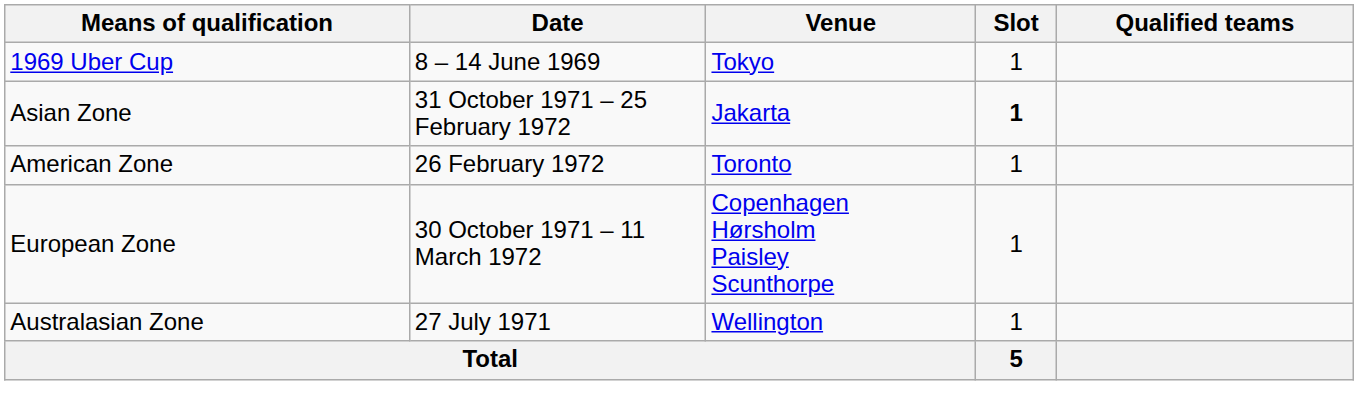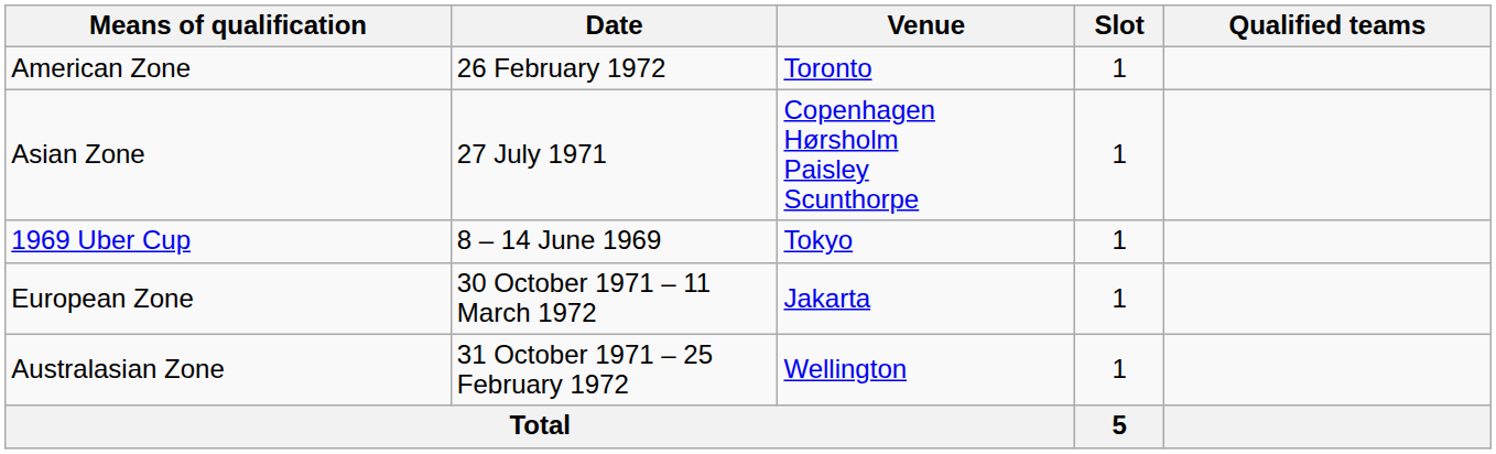 <table class="wikitable" width="900">
 <tr>
 <th width="30%">Means of qualification</th>
 <th width="22%">Date</th>
 <th width="20%">Venue</th>
 <th width="6%">Slot</th>
 <th width="22%">Qualified teams</th>
 </tr>
 <tr>
+<td>American Zone</td>
+<td>26 February 1972</td>
+<td><a href='#'>Toronto</a></td>
+<td align="center">1</td>
+<td></td>
+</tr>
+<tr>
+<td>Asian Zone</td>
+<td>27 July 1971</td>
+<td><a href='#'>Copenhagen</a><br><a href='#'>Hørsholm</a><br><a href='#'>Paisley</a><br><a href='#'>Scunthorpe</a></td>
+<td align="center">1</td>
+<td></td>
+</tr>
+<tr>
 <td><a href='#'>1969 Uber Cup</a></td>
 <td>8 – 14 June 1969</td>
 <td><a href='#'>Tokyo</a></td>
 <td align="center">1</td>
 <td></td>
 </tr>
 <tr>
-<td>Asian Zone</td>
-<td>31 October 1971 – 25 February 1972</td>
-<td><a href='#'>Jakarta</a></td>
-<td align="center"><strong>1</strong></td>
-<td></td>
-</tr>
-<tr>
-<td>American Zone</td>
-<td>26 February 1972</td>
-<td><a href='#'>Toronto</a></td>
-<td align="center">1</td>
-<td></td>
-</tr>
-<tr>
 <td>European Zone</td>
 <td>30 October 1971 – 11 March 1972</td>
-<td><a href='#'>Copenhagen</a><br><a href='#'>Hørsholm</a><br><a href='#'>Paisley</a><br><a href='#'>Scunthorpe</a></td>
+<td><a href='#'>Jakarta</a></td>
 <td align="center">1</td>
 <td></td>
 </tr>
 <tr>
 <td>Australasian Zone</td>
-<td>27 July 1971</td>
+<td>31 October 1971 – 25 February 1972</td>
 <td><a href='#'>Wellington</a></td>
 <td align="center">1</td>
 <td></td>
 </tr>
 <tr>
 <th colspan="3">Total</th>
 <th>5</th>
 <th></th>
 </tr>
 </table>
